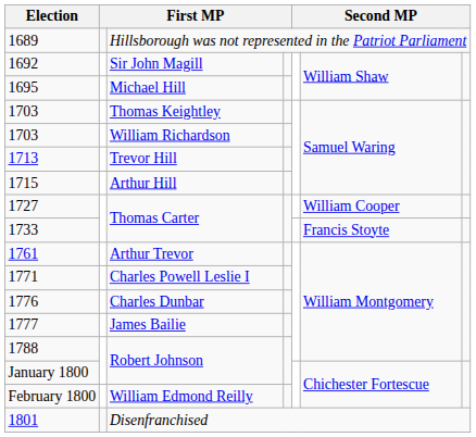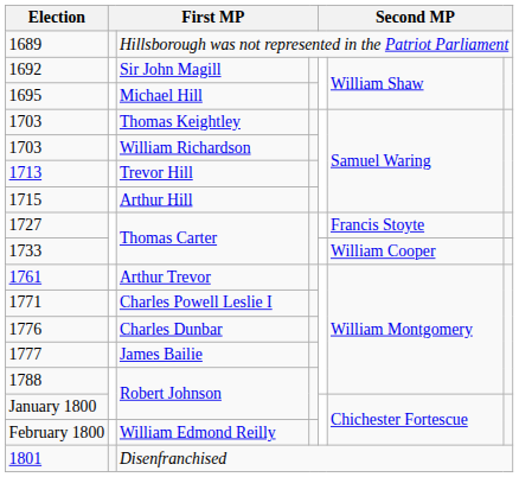 <table class="wikitable">
 <tr>
 <th>Election</th>
 <th colspan=3>First MP</th>
 <th colspan=3>Second MP</th>
 </tr>
 <tr>
 <td>1689</td>
 <td></td>
 <td colspan="5"><em>Hillsborough was not represented in the <a href='#'>Patriot Parliament</a></em></td>
 </tr>
 <tr>
 <td>1692</td>
 <td style="background-color: white"></td>
 <td><a href='#'>Sir John Magill</a> </td>
 <td></td>
 <td rowspan="2" style="background-color: white"></td>
 <td rowspan="2"><a href='#'>William Shaw</a></td>
 <td rowspan="2"></td>
 </tr>
 <tr>
 <td>1695</td>
 <td style="background-color: white"></td>
 <td><a href='#'>Michael Hill</a></td>
 <td></td>
 </tr>
 <tr>
 <td>1703</td>
 <td style="background-color: white"></td>
 <td><a href='#'>Thomas Keightley</a></td>
 <td></td>
 <td rowspan="4" style="background-color: white"></td>
 <td rowspan="4"><a href='#'>Samuel Waring</a></td>
 <td rowspan="4"></td>
 </tr>
 <tr>
 <td>1703</td>
 <td style="background-color: white"></td>
 <td><a href='#'>William Richardson</a></td>
 <td></td>
 </tr>
 <tr>
 <td><a href='#'>1713</a></td>
 <td style="background-color: white"></td>
 <td><a href='#'>Trevor Hill</a></td>
 <td></td>
 </tr>
 <tr>
 <td>1715</td>
 <td style="background-color: white"></td>
 <td><a href='#'>Arthur Hill</a></td>
 <td></td>
 </tr>
 <tr>
 <td>1727</td>
 <td rowspan="2" style="background-color: white"></td>
 <td rowspan="2"><a href='#'>Thomas Carter</a></td>
 <td rowspan="2"></td>
 <td style="background-color: white"></td>
-<td><a href='#'>William Cooper</a></td>
+<td><a href='#'>Francis Stoyte</a></td>
 <td></td>
 </tr>
 <tr>
 <td>1733</td>
 <td style="background-color: white"></td>
-<td><a href='#'>Francis Stoyte</a></td>
+<td><a href='#'>William Cooper</a></td>
 <td></td>
 </tr>
 <tr>
 <td><a href='#'>1761</a></td>
 <td style="background-color: white"></td>
 <td><a href='#'>Arthur Trevor</a></td>
 <td></td>
 <td rowspan="5" style="background-color: white"></td>
 <td rowspan="5"><a href='#'>William Montgomery</a></td>
 <td rowspan="5"></td>
 </tr>
 <tr>
 <td>1771</td>
 <td style="background-color: white"></td>
 <td><a href='#'>Charles Powell Leslie I</a></td>
 <td></td>
 </tr>
 <tr>
 <td>1776</td>
 <td style="background-color: white"></td>
 <td><a href='#'>Charles Dunbar</a></td>
 <td></td>
 </tr>
 <tr>
 <td>1777</td>
 <td style="background-color: white"></td>
 <td><a href='#'>James Bailie</a></td>
 <td></td>
 </tr>
 <tr>
 <td>1788</td>
 <td rowspan="2" style="background-color: white"></td>
 <td rowspan="2"><a href='#'>Robert Johnson</a></td>
 <td rowspan="2"></td>
 </tr>
 <tr>
 <td>January 1800</td>
 <td rowspan="2" style="background-color: white"></td>
 <td rowspan="2"><a href='#'>Chichester Fortescue</a></td>
 <td rowspan="2"></td>
 </tr>
 <tr>
 <td>February 1800</td>
 <td style="background-color: white"></td>
 <td><a href='#'>William Edmond Reilly</a></td>
 <td></td>
 </tr>
 <tr>
 <td><a href='#'>1801</a></td>
 <td></td>
 <td colspan="5"><em>Disenfranchised</em></td>
 </tr>
 </table>
